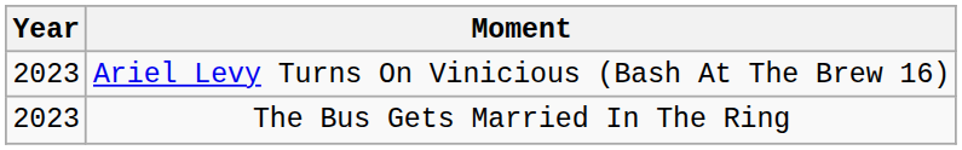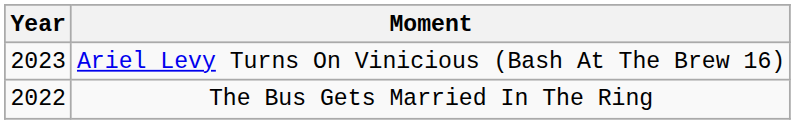 <table class="wikitable" style="text-align: center">
 <tr>
 <th>Year</th>
 <th>Moment</th>
 </tr>
 <tr>
 <td>2023</td>
 <td><a href='#'>Ariel Levy</a> Turns On Vinicious (Bash At The Brew 16)</td>
 </tr>
 <tr>
-<td>2023</td>
+<td>2022</td>
 <td>The Bus Gets Married In The Ring</td>
 </tr>
 </table>
